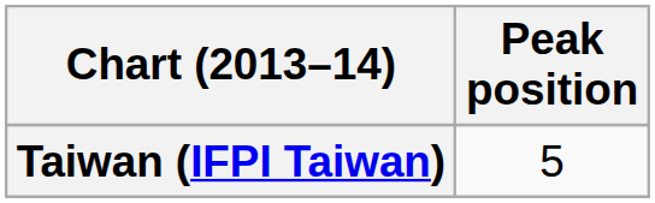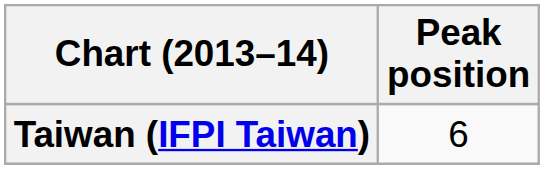 <table class="wikitable sortable plainrowheaders" style="text-align:center">
 <tr>
 <th scope="col">Chart (2013–14)</th>
 <th scope="col">Peak<br>position</th>
 </tr>
 <tr>
 </tr>
 <tr>
 </tr>
 <tr>
 </tr>
 <tr>
 </tr>
 <tr>
 <th scope="row">Taiwan (<a href='#'>IFPI Taiwan</a>)</th>
-<td>5</td>
+<td>6</td>
 </tr>
 <tr>
 </tr>
 <tr>
 </tr>
 <tr>
 </tr>
 <tr>
 </tr>
 <tr>
 </tr>
 <tr>
 </tr>
 </table>
